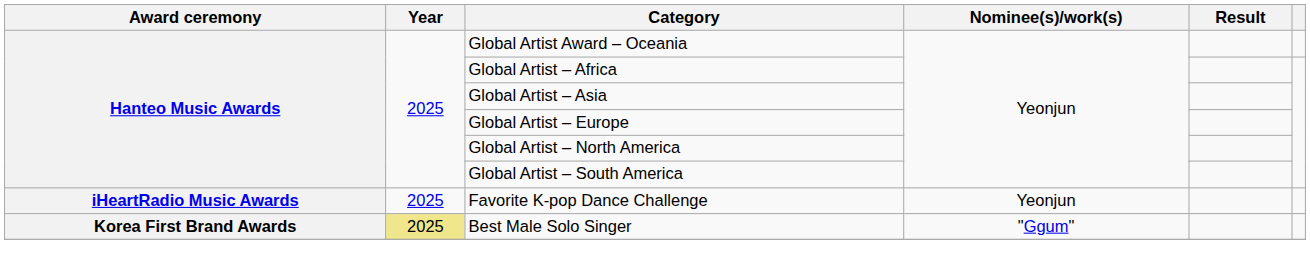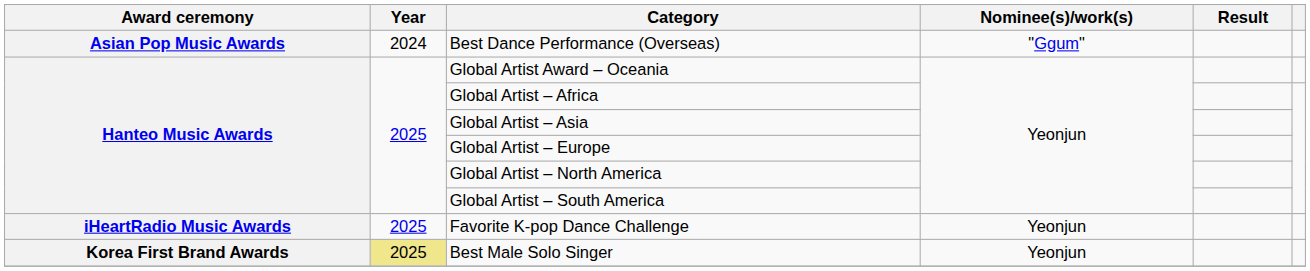 <table class="wikitable sortable plainrowheaders" style="width:100%">
 <tr>
 <th scope="col">Award ceremony</th>
 <th scope="col">Year</th>
 <th scope="col">Category</th>
 <th scope="col">Nominee(s)/work(s)</th>
 <th scope="col">Result</th>
 <th scope="col" class="unsortable"></th>
+</tr>
+<tr>
+<th scope="row"><a href='#'>Asian Pop Music Awards</a></th>
+<td style="text-align:center">2024</td>
+<td>Best Dance Performance (Overseas)</td>
+<td style="text-align:center">"<a href='#'>Ggum</a>"</td>
+<td></td>
+<td style="text-align:center"></td>
 </tr>
 <tr>
 <th scope="row" rowspan="6"><a href='#'>Hanteo Music Awards</a></th>
 <td style="text-align:center" rowspan="6"><a href='#'>2025</a></td>
 <td>Global Artist Award – Oceania</td>
 <td style="text-align:center" rowspan="6">Yeonjun</td>
 <td></td>
 <td style="text-align:center"></td>
 </tr>
 <tr>
 <td>Global Artist – Africa</td>
 <td></td>
 <td style="text-align:center" rowspan="5"></td>
 </tr>
 <tr>
 <td>Global Artist – Asia</td>
 <td></td>
 </tr>
 <tr>
 <td>Global Artist – Europe</td>
 <td></td>
 </tr>
 <tr>
 <td>Global Artist – North America</td>
 <td></td>
 </tr>
 <tr>
 <td>Global Artist – South America</td>
 <td></td>
 </tr>
 <tr>
 <th scope="row"><a href='#'>iHeartRadio Music Awards</a></th>
 <td style="text-align:center"><a href='#'>2025</a></td>
 <td>Favorite K-pop Dance Challenge</td>
 <td style="text-align:center">Yeonjun</td>
 <td></td>
 <td style="text-align:center"></td>
 </tr>
 <tr>
 <th scope="row">Korea First Brand Awards</th>
 <td style="background: khaki; text-align:center">2025</td>
 <td>Best Male Solo Singer</td>
-<td style="text-align:center">"<a href='#'>Ggum</a>"</td>
+<td style="text-align:center">Yeonjun</td>
 <td></td>
 <td style="text-align:center"></td>
 </tr>
 <tr>
 </tr>
 </table>
